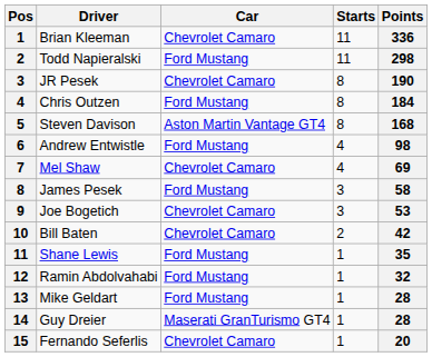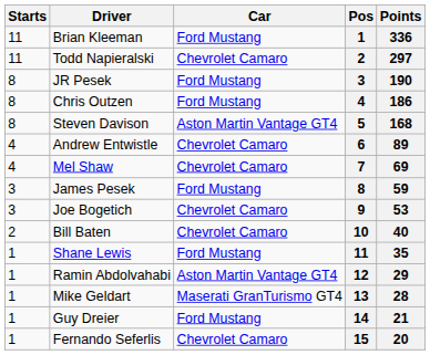 <table class="wikitable" style="font-size: 95%;">
 <tr>
-<th>Pos</th>
+<th>Starts</th>
 <th>Driver</th>
 <th>Car</th>
-<th>Starts</th>
+<th>Pos</th>
 <th>Points</th>
 </tr>
 <tr>
+<td>11</td>
+<td> Brian Kleeman</td>
+<td><a href='#'>Ford Mustang</a></td>
 <th>1</th>
-<td> Brian Kleeman</td>
-<td><a href='#'>Chevrolet Camaro</a></td>
-<td>11</td>
 <th>336</th>
 </tr>
 <tr>
+<td>11</td>
+<td> Todd Napieralski</td>
+<td><a href='#'>Chevrolet Camaro</a></td>
 <th>2</th>
-<td> Todd Napieralski</td>
-<td><a href='#'>Ford Mustang</a></td>
-<td>11</td>
-<th>298</th>
+<th>297</th>
 </tr>
 <tr>
+<td>8</td>
+<td> JR Pesek</td>
+<td><a href='#'>Ford Mustang</a></td>
 <th>3</th>
-<td> JR Pesek</td>
-<td><a href='#'>Chevrolet Camaro</a></td>
-<td>8</td>
 <th>190</th>
 </tr>
 <tr>
-<th>4</th>
+<td>8</td>
 <td> Chris Outzen</td>
 <td><a href='#'>Ford Mustang</a></td>
-<td>8</td>
-<th>184</th>
+<th>4</th>
+<th>186</th>
 </tr>
 <tr>
-<th>5</th>
+<td>8</td>
 <td> Steven Davison</td>
 <td><a href='#'>Aston Martin Vantage GT4</a></td>
-<td>8</td>
+<th>5</th>
 <th>168</th>
 </tr>
 <tr>
+<td>4</td>
+<td> Andrew Entwistle</td>
+<td><a href='#'>Chevrolet Camaro</a></td>
 <th>6</th>
-<td> Andrew Entwistle</td>
-<td><a href='#'>Ford Mustang</a></td>
-<td>4</td>
-<th>98</th>
+<th>89</th>
 </tr>
 <tr>
-<th>7</th>
+<td>4</td>
 <td> <a href='#'>Mel Shaw</a></td>
 <td><a href='#'>Chevrolet Camaro</a></td>
-<td>4</td>
+<th>7</th>
 <th>69</th>
 </tr>
 <tr>
-<th>8</th>
+<td>3</td>
 <td> James Pesek</td>
 <td><a href='#'>Ford Mustang</a></td>
-<td>3</td>
-<th>58</th>
+<th>8</th>
+<th>59</th>
 </tr>
 <tr>
-<th>9</th>
+<td>3</td>
 <td> Joe Bogetich</td>
 <td><a href='#'>Chevrolet Camaro</a></td>
-<td>3</td>
+<th>9</th>
 <th>53</th>
 </tr>
 <tr>
-<th>10</th>
+<td>2</td>
 <td> Bill Baten</td>
 <td><a href='#'>Chevrolet Camaro</a></td>
-<td>2</td>
-<th>42</th>
+<th>10</th>
+<th>40</th>
 </tr>
 <tr>
-<th>11</th>
+<td>1</td>
 <td> <a href='#'>Shane Lewis</a></td>
 <td><a href='#'>Ford Mustang</a></td>
-<td>1</td>
+<th>11</th>
 <th>35</th>
 </tr>
 <tr>
+<td>1</td>
+<td> Ramin Abdolvahabi</td>
+<td><a href='#'>Aston Martin Vantage GT4</a></td>
 <th>12</th>
-<td> Ramin Abdolvahabi</td>
-<td><a href='#'>Ford Mustang</a></td>
-<td>1</td>
-<th>32</th>
+<th>29</th>
 </tr>
 <tr>
+<td>1</td>
+<td> Mike Geldart</td>
+<td><a href='#'>Maserati GranTurismo</a> GT4</td>
 <th>13</th>
-<td> Mike Geldart</td>
-<td><a href='#'>Ford Mustang</a></td>
-<td>1</td>
 <th>28</th>
 </tr>
 <tr>
+<td>1</td>
+<td> Guy Dreier</td>
+<td><a href='#'>Ford Mustang</a></td>
 <th>14</th>
-<td> Guy Dreier</td>
-<td><a href='#'>Maserati GranTurismo</a> GT4</td>
-<td>1</td>
-<th>28</th>
+<th>21</th>
 </tr>
 <tr>
-<th>15</th>
+<td>1</td>
 <td> Fernando Seferlis</td>
 <td><a href='#'>Chevrolet Camaro</a></td>
-<td>1</td>
+<th>15</th>
 <th>20</th>
 </tr>
 </table>
